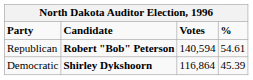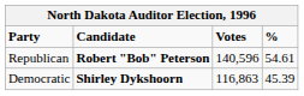 <table class="wikitable">
 <tr>
 <th colspan="4">North Dakota Auditor Election, 1996</th>
 </tr>
 <tr>
 <td><strong>Party</strong></td>
 <td><strong>Candidate</strong></td>
 <td><strong>Votes</strong></td>
 <td><strong>%</strong></td>
 </tr>
 <tr>
 <td>Republican</td>
 <td><strong>Robert "Bob" Peterson</strong></td>
-<td>140,594</td>
+<td>140,596</td>
 <td>54.61</td>
 </tr>
 <tr>
 <td>Democratic</td>
 <td><strong>Shirley Dykshoorn</strong></td>
-<td>116,864</td>
+<td>116,863</td>
 <td>45.39</td>
 </tr>
 </table>
